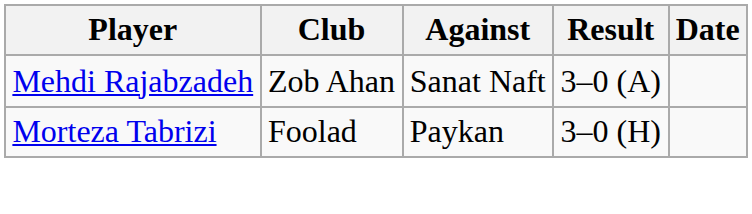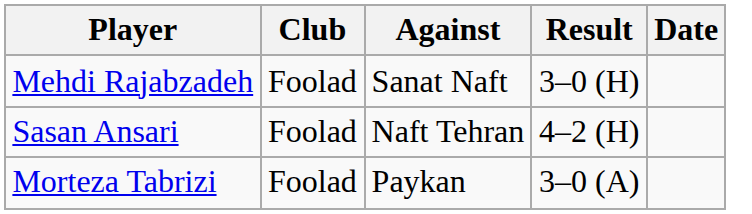 <table class="wikitable sortable">
 <tr>
 <th>Player</th>
 <th>Club</th>
 <th>Against</th>
 <th align=center>Result</th>
 <th>Date</th>
 </tr>
 <tr>
 <td> <a href='#'>Mehdi Rajabzadeh</a></td>
-<td>Zob Ahan</td>
+<td>Foolad</td>
 <td>Sanat Naft</td>
-<td align=center>3–0 (A)</td>
+<td align=center>3–0 (H)</td>
+<td></td>
+</tr>
+<tr>
+<td> <a href='#'>Sasan Ansari</a></td>
+<td>Foolad</td>
+<td>Naft Tehran</td>
+<td align=center>4–2 (H)</td>
 <td></td>
 </tr>
 <tr>
 <td> <a href='#'>Morteza Tabrizi</a></td>
 <td>Foolad</td>
 <td>Paykan</td>
-<td align=center>3–0 (H)</td>
+<td align=center>3–0 (A)</td>
 <td></td>
 </tr>
 <tr>
 </tr>
 </table>
